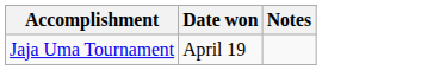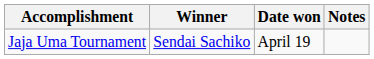 <table class="wikitable">
 <tr>
 <th>Accomplishment</th>
+<th>Winner</th>
 <th>Date won</th>
 <th>Notes</th>
 </tr>
 <tr>
 <td><a href='#'>Jaja Uma Tournament</a></td>
+<td><a href='#'>Sendai Sachiko</a></td>
 <td>April 19</td>
 <td></td>
 </tr>
 </table>
